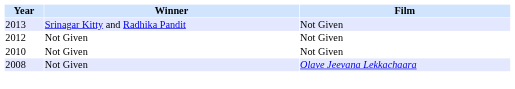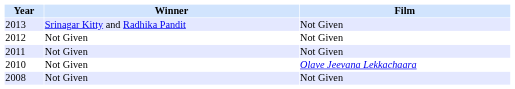 <table cellspacing="1" cellpadding="1" border="0" width="50%">
 <tr bgcolor="#d1e4fd">
 <th>Year</th>
 <th>Winner</th>
 <th>Film</th>
 </tr>
 <tr bgcolor="#e4e8ff">
 <td>2013</td>
 <td><a href='#'>Srinagar Kitty</a> and <a href='#'>Radhika Pandit</a></td>
 <td>Not Given</td>
 </tr>
 <tr>
 <td>2012</td>
 <td>Not Given</td>
 <td>Not Given</td>
 </tr>
+<tr bgcolor="#e4e8ff">
+<td>2011</td>
+<td>Not Given</td>
+<td>Not Given</td>
+</tr>
 <tr>
 <td>2010</td>
 <td>Not Given</td>
-<td>Not Given</td>
+<td><em><a href='#'>Olave Jeevana Lekkachaara</a></em></td>
 </tr>
 <tr bgcolor="#e4e8ff">
 <td>2008</td>
 <td>Not Given</td>
-<td><em><a href='#'>Olave Jeevana Lekkachaara</a></em></td>
+<td>Not Given</td>
 </tr>
 </table>
